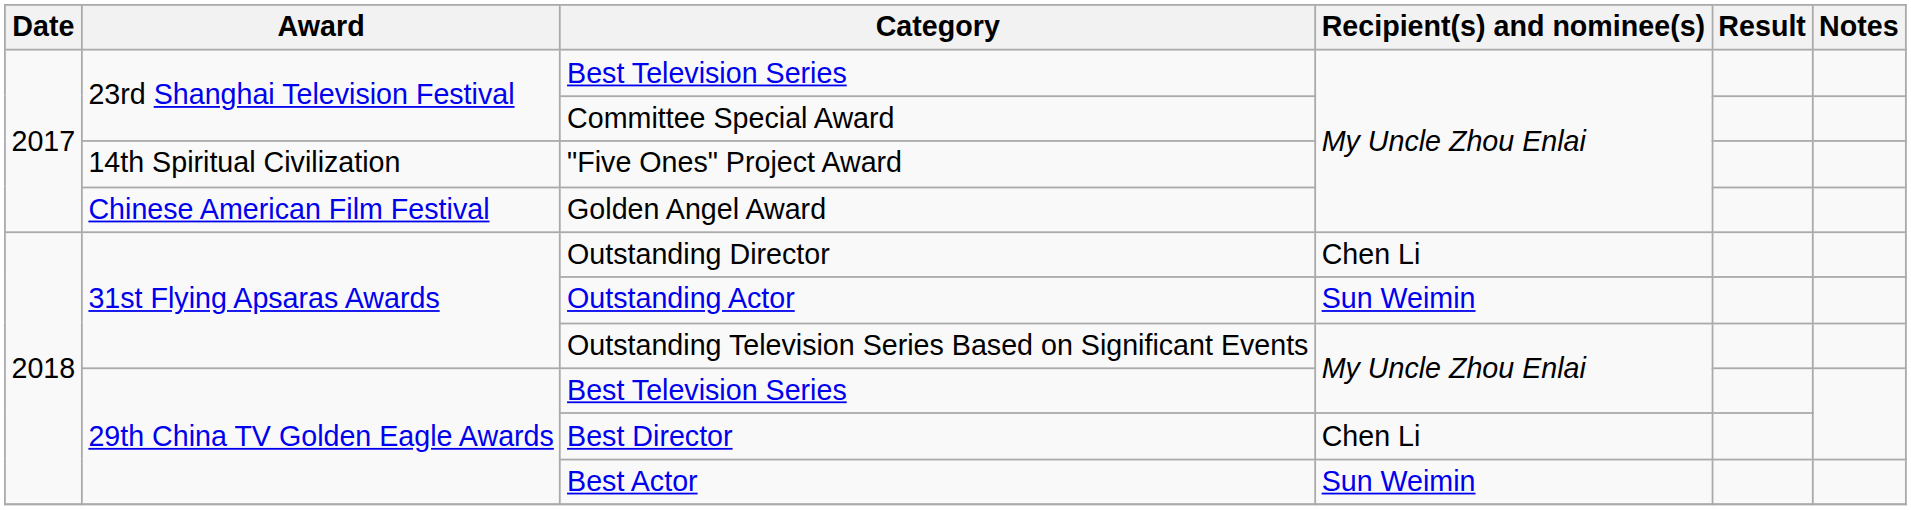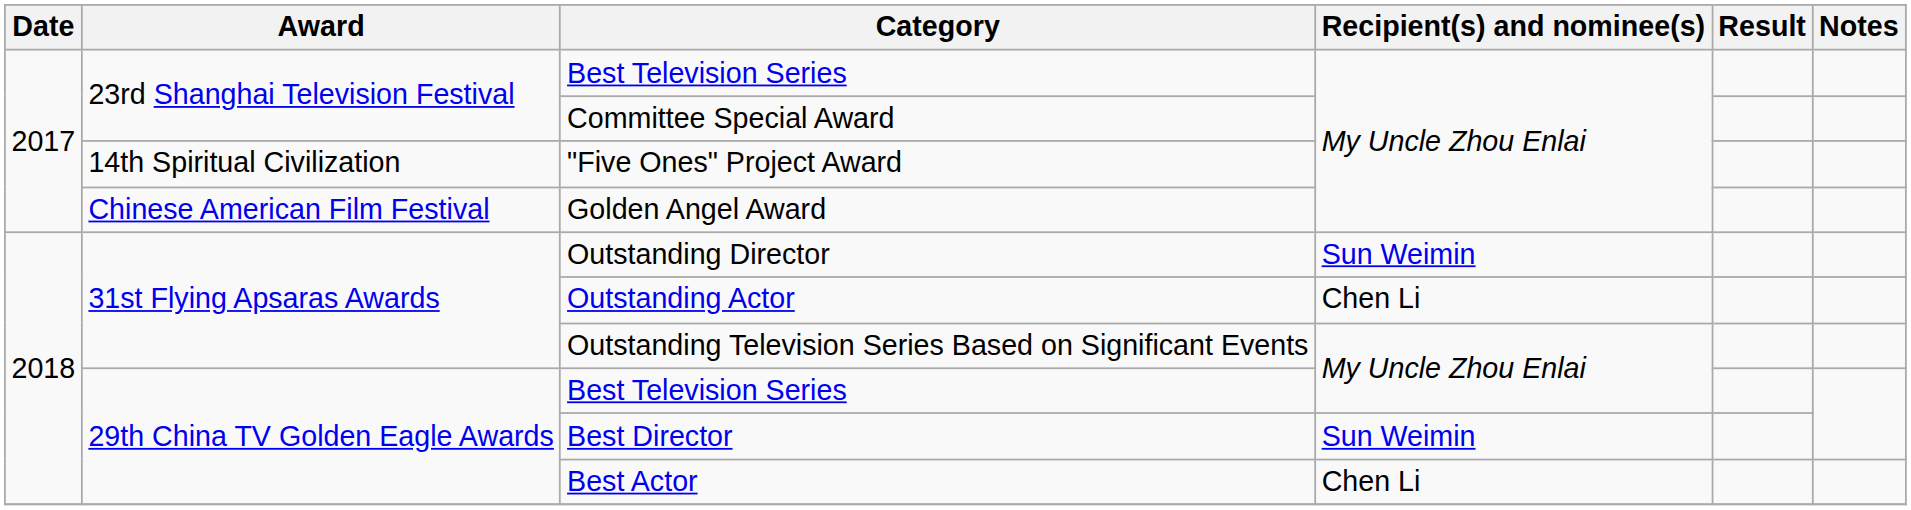 <table class="wikitable">
 <tr>
 <th>Date</th>
 <th>Award</th>
 <th>Category</th>
 <th>Recipient(s) and nominee(s)</th>
 <th>Result</th>
 <th>Notes</th>
 </tr>
 <tr>
 <td rowspan="4">2017</td>
 <td rowspan="2">23rd <a href='#'>Shanghai Television Festival</a></td>
 <td><a href='#'>Best Television Series</a></td>
 <td rowspan="4"><em>My Uncle Zhou Enlai</em></td>
 <td></td>
 <td></td>
 </tr>
 <tr>
 <td>Committee Special Award</td>
 <td></td>
 <td></td>
 </tr>
 <tr>
 <td>14th Spiritual Civilization</td>
 <td>"Five Ones" Project Award</td>
 <td></td>
 <td></td>
 </tr>
 <tr>
 <td><a href='#'>Chinese American Film Festival</a></td>
 <td>Golden Angel Award</td>
 <td></td>
 <td></td>
 </tr>
 <tr>
 <td rowspan="6">2018</td>
 <td rowspan="3"><a href='#'>31st Flying Apsaras Awards</a></td>
 <td>Outstanding Director</td>
-<td>Chen Li</td>
+<td><a href='#'>Sun Weimin</a></td>
 <td></td>
 <td></td>
 </tr>
 <tr>
 <td><a href='#'>Outstanding Actor</a></td>
-<td><a href='#'>Sun Weimin</a></td>
+<td>Chen Li</td>
 <td></td>
 <td></td>
 </tr>
 <tr>
 <td>Outstanding Television Series Based on Significant Events</td>
 <td rowspan=2><em>My Uncle Zhou Enlai</em></td>
 <td></td>
 <td></td>
 </tr>
 <tr>
 <td rowspan=3><a href='#'>29th China TV Golden Eagle Awards</a></td>
 <td><a href='#'>Best Television Series</a></td>
 <td></td>
 <td rowspan=2></td>
 </tr>
 <tr>
 <td><a href='#'>Best Director</a></td>
-<td>Chen Li</td>
+<td><a href='#'>Sun Weimin</a></td>
 <td></td>
 </tr>
 <tr>
 <td><a href='#'>Best Actor</a></td>
-<td><a href='#'>Sun Weimin</a></td>
+<td>Chen Li</td>
 <td></td>
 <td></td>
 </tr>
 <tr>
 </tr>
 </table>
